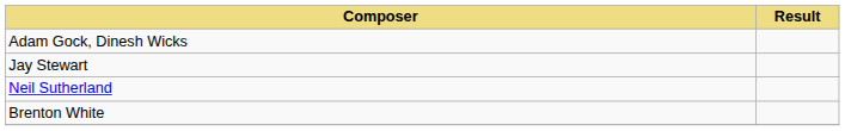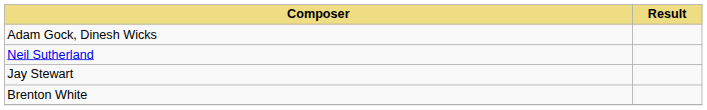 <table class="wikitable" width=100%>
 <tr>
 <th style="width:90%;background:#EEDD82;">Composer</th>
 <th style="width:10%;background:#EEDD82;">Result<br></th>
 </tr>
 <tr>
 <td>Adam Gock, Dinesh Wicks</td>
 <td></td>
 </tr>
 <tr>
-<td>Jay Stewart</td>
+<td><a href='#'>Neil Sutherland</a></td>
 <td></td>
 </tr>
 <tr>
-<td><a href='#'>Neil Sutherland</a></td>
+<td>Jay Stewart</td>
 <td></td>
 </tr>
 <tr>
 <td>Brenton White</td>
 <td></td>
 </tr>
 <tr>
 </tr>
 </table>
